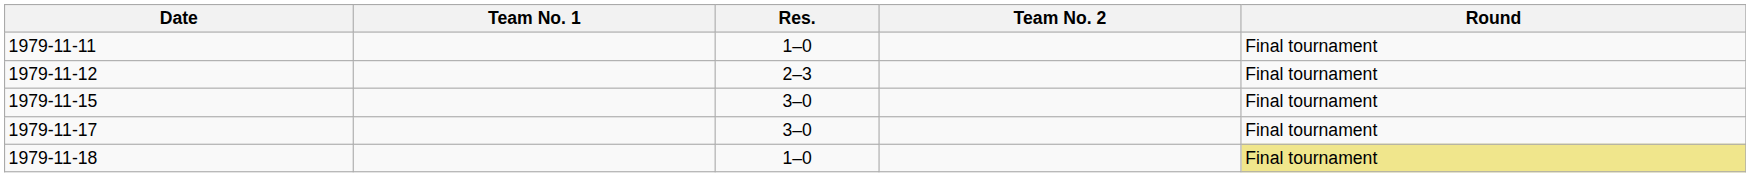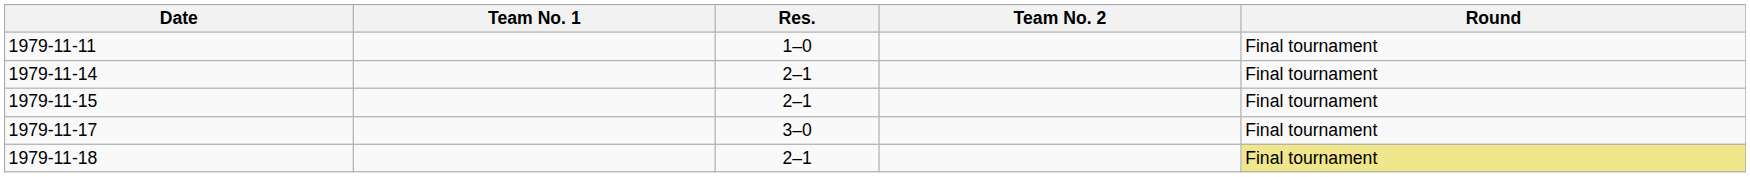 <table class="wikitable" style="text-align: left;" width="100%">
 <tr>
 <th>Date</th>
 <th>Team No. 1</th>
 <th>Res.</th>
 <th>Team No. 2</th>
 <th>Round</th>
 </tr>
 <tr>
 <td>1979-11-11</td>
 <td></td>
 <td style="text-align:center;">1–0</td>
 <td></td>
 <td>Final tournament</td>
 </tr>
 <tr>
-<td>1979-11-12</td>
+<td>1979-11-14</td>
 <td></td>
-<td style="text-align:center;">2–3</td>
+<td style="text-align:center;">2–1</td>
 <td></td>
 <td>Final tournament</td>
 </tr>
 <tr>
 <td>1979-11-15</td>
 <td></td>
-<td style="text-align:center;">3–0</td>
+<td style="text-align:center;">2–1</td>
 <td></td>
 <td>Final tournament</td>
 </tr>
 <tr>
 <td>1979-11-17</td>
 <td></td>
 <td style="text-align:center;">3–0</td>
 <td></td>
 <td>Final tournament</td>
 </tr>
 <tr>
 <td>1979-11-18</td>
 <td></td>
-<td style="text-align:center;">1–0</td>
+<td style="text-align:center;">2–1</td>
 <td></td>
 <td style="background: khaki;">Final tournament</td>
 </tr>
 </table>
